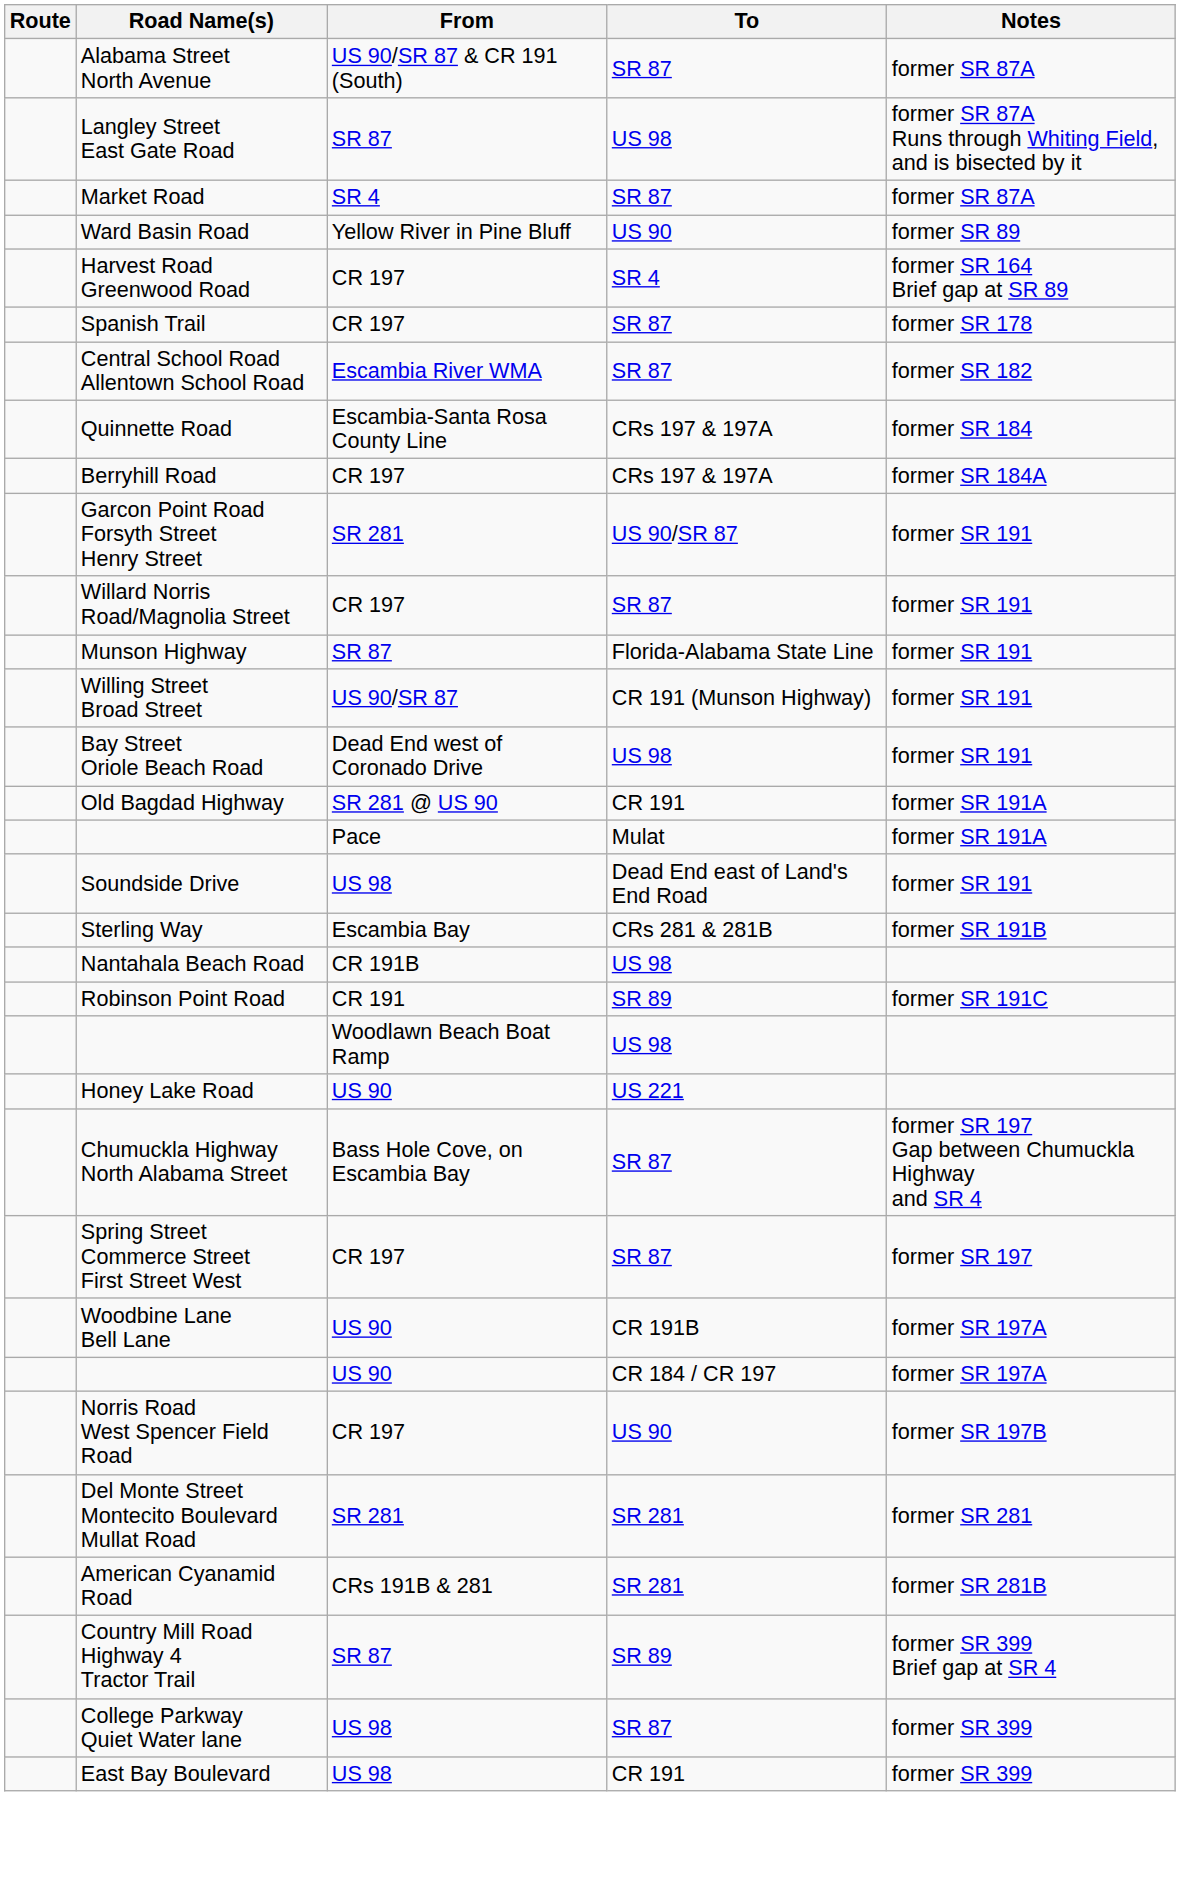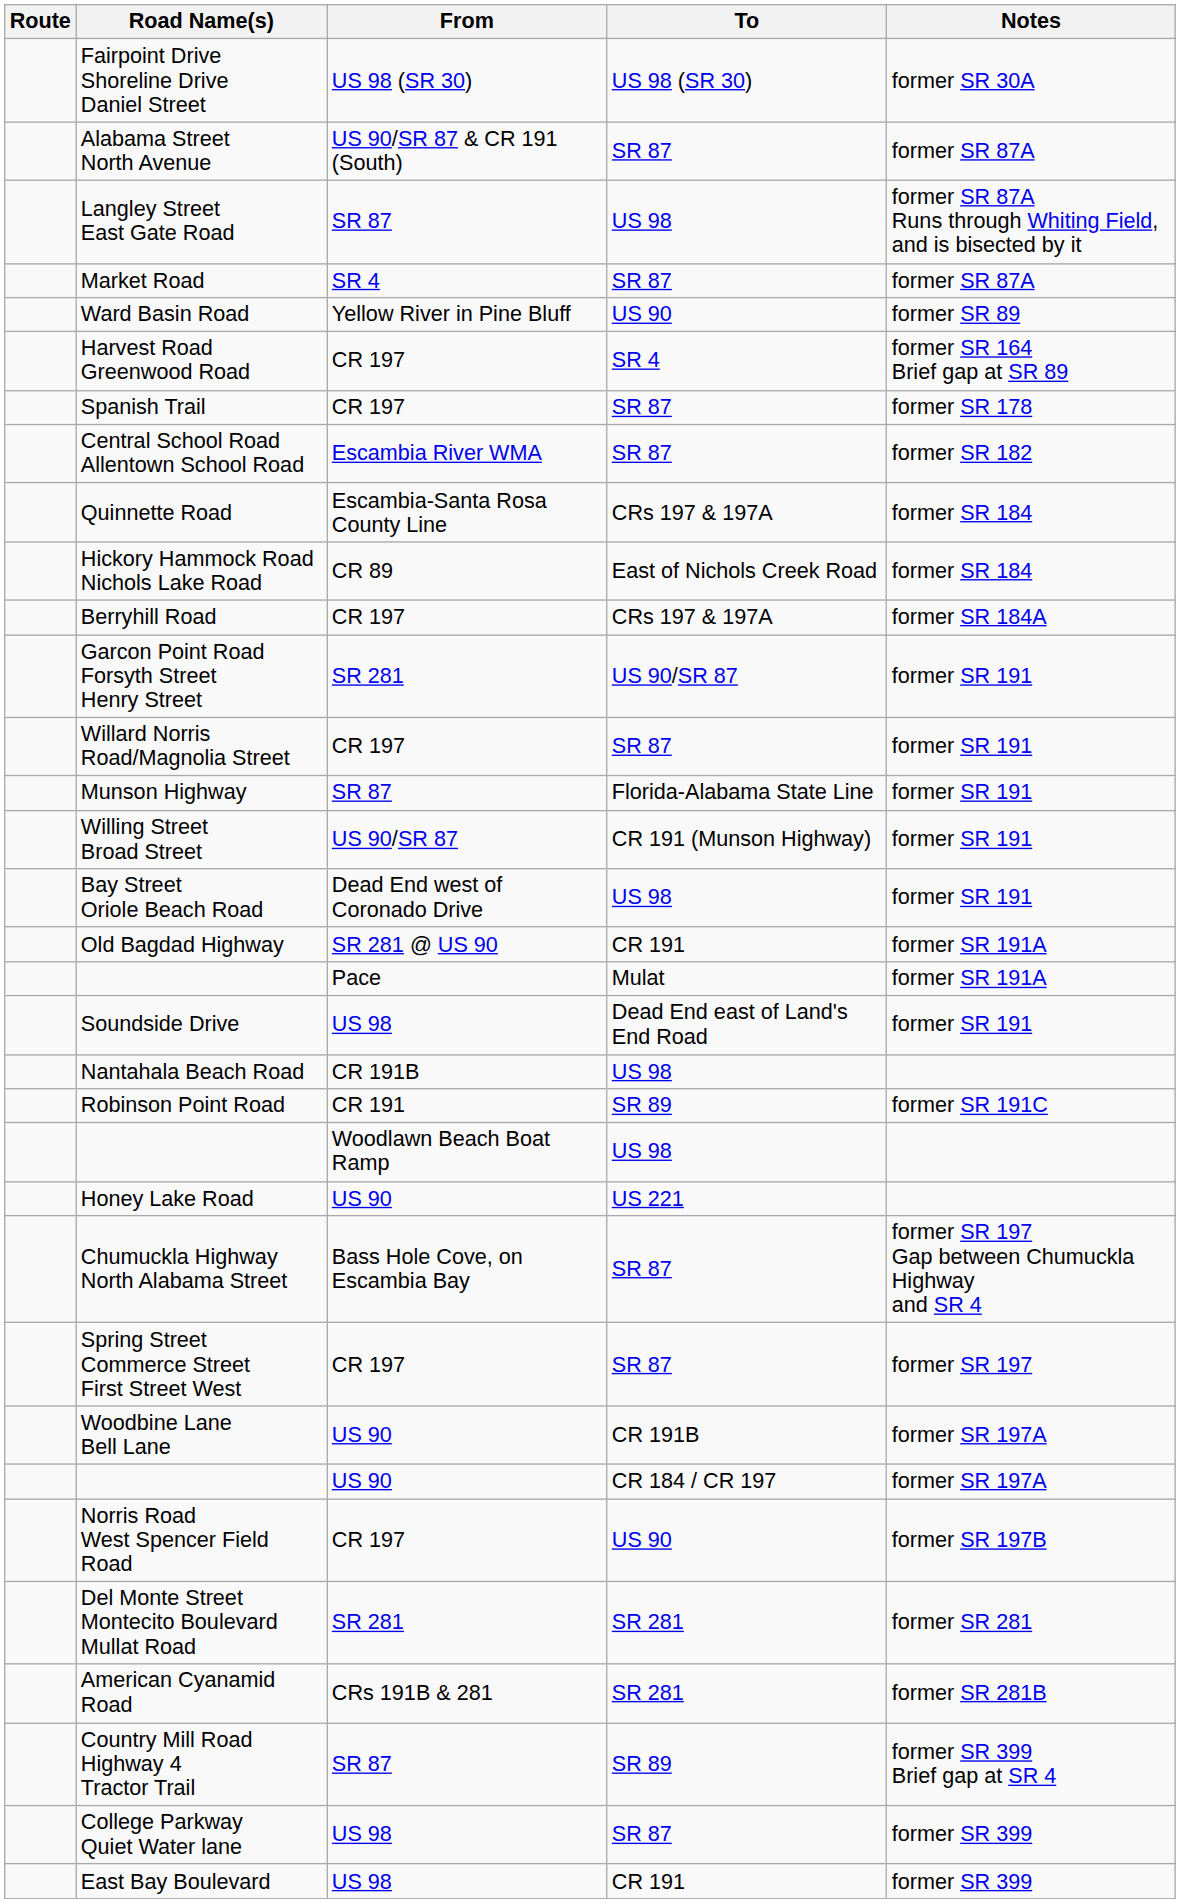 <table class="wikitable">
 <tr>
 <th>Route</th>
 <th>Road Name(s)</th>
 <th width=200px>From</th>
 <th width=200px>To</th>
 <th>Notes</th>
+</tr>
+<tr>
+<td></td>
+<td>Fairpoint Drive<br>Shoreline Drive<br>Daniel Street</td>
+<td><a href='#'>US 98</a> (<a href='#'>SR 30</a>)</td>
+<td><a href='#'>US 98</a> (<a href='#'>SR 30</a>)</td>
+<td>former <a href='#'>SR 30A</a></td>
 </tr>
 <tr>
 <td></td>
 <td>Alabama Street<br>North Avenue</td>
 <td><a href='#'>US 90</a>/<a href='#'>SR 87</a> & CR 191 (South)</td>
 <td><a href='#'>SR 87</a></td>
 <td>former <a href='#'>SR 87A</a></td>
 </tr>
 <tr>
 <td></td>
 <td>Langley Street<br>East Gate Road</td>
 <td><a href='#'>SR 87</a></td>
 <td><a href='#'>US 98</a></td>
 <td>former <a href='#'>SR 87A</a><br>Runs through <a href='#'>Whiting Field</a>, and is bisected by it</td>
 </tr>
 <tr>
 <td></td>
 <td>Market Road</td>
 <td><a href='#'>SR 4</a></td>
 <td><a href='#'>SR 87</a></td>
 <td>former <a href='#'>SR 87A</a></td>
 </tr>
 <tr>
 <td></td>
 <td>Ward Basin Road</td>
 <td>Yellow River in Pine Bluff</td>
 <td><a href='#'>US 90</a></td>
 <td>former <a href='#'>SR 89</a></td>
 </tr>
 <tr>
 <td></td>
 <td>Harvest Road<br>Greenwood Road</td>
 <td>CR 197</td>
 <td><a href='#'>SR 4</a></td>
 <td>former <a href='#'>SR 164</a><br>Brief gap at <a href='#'>SR 89</a></td>
 </tr>
 <tr>
 <td></td>
 <td>Spanish Trail</td>
 <td>CR 197</td>
 <td><a href='#'>SR 87</a></td>
 <td>former <a href='#'>SR 178</a></td>
 </tr>
 <tr>
 <td></td>
 <td>Central School Road<br>Allentown School Road</td>
 <td><a href='#'>Escambia River WMA</a></td>
 <td><a href='#'>SR 87</a></td>
 <td>former <a href='#'>SR 182</a></td>
 </tr>
 <tr>
 <td></td>
 <td>Quinnette Road</td>
 <td>Escambia-Santa Rosa County Line</td>
 <td>CRs 197 & 197A</td>
+<td>former <a href='#'>SR 184</a></td>
+</tr>
+<tr>
+<td></td>
+<td>Hickory Hammock Road<br>Nichols Lake Road</td>
+<td>CR 89</td>
+<td>East of Nichols Creek Road</td>
 <td>former <a href='#'>SR 184</a></td>
 </tr>
 <tr>
 <td></td>
 <td>Berryhill Road</td>
 <td>CR 197</td>
 <td>CRs 197 & 197A</td>
 <td>former <a href='#'>SR 184A</a></td>
 </tr>
 <tr>
 <td></td>
 <td>Garcon Point Road<br>Forsyth Street<br>Henry Street</td>
 <td><a href='#'>SR 281</a></td>
 <td><a href='#'>US 90</a>/<a href='#'>SR 87</a></td>
 <td>former <a href='#'>SR 191</a></td>
 </tr>
 <tr>
 <td></td>
 <td>Willard Norris Road/Magnolia Street</td>
 <td>CR 197</td>
 <td><a href='#'>SR 87</a></td>
 <td>former <a href='#'>SR 191</a></td>
 </tr>
 <tr>
 <td></td>
 <td>Munson Highway</td>
 <td><a href='#'>SR 87</a></td>
 <td>Florida-Alabama State Line</td>
 <td>former <a href='#'>SR 191</a></td>
 </tr>
 <tr>
 <td></td>
 <td>Willing Street<br>Broad Street</td>
 <td><a href='#'>US 90</a>/<a href='#'>SR 87</a></td>
 <td>CR 191 (Munson Highway)</td>
 <td>former <a href='#'>SR 191</a></td>
 </tr>
 <tr>
 <td></td>
 <td>Bay Street<br>Oriole Beach Road</td>
 <td>Dead End west of Coronado Drive</td>
 <td><a href='#'>US 98</a></td>
 <td>former <a href='#'>SR 191</a></td>
 </tr>
 <tr>
 <td></td>
 <td>Old Bagdad Highway</td>
 <td><a href='#'>SR 281</a> @ <a href='#'>US 90</a></td>
 <td>CR 191</td>
 <td>former <a href='#'>SR 191A</a></td>
 </tr>
 <tr>
 <td></td>
 <td></td>
 <td>Pace</td>
 <td>Mulat</td>
 <td>former <a href='#'>SR 191A</a></td>
 </tr>
 <tr>
 <td></td>
 <td>Soundside Drive</td>
 <td><a href='#'>US 98</a></td>
 <td>Dead End east of Land's End Road</td>
 <td>former <a href='#'>SR 191</a></td>
-</tr>
-<tr>
-<td></td>
-<td>Sterling Way</td>
-<td>Escambia Bay</td>
-<td>CRs 281 & 281B</td>
-<td>former <a href='#'>SR 191B</a></td>
 </tr>
 <tr>
 <td></td>
 <td>Nantahala Beach Road</td>
 <td>CR 191B</td>
 <td><a href='#'>US 98</a></td>
 <td></td>
 </tr>
 <tr>
 <td></td>
 <td>Robinson Point Road</td>
 <td>CR 191</td>
 <td><a href='#'>SR 89</a></td>
 <td>former <a href='#'>SR 191C</a></td>
 </tr>
 <tr>
 <td></td>
 <td></td>
 <td>Woodlawn Beach Boat Ramp</td>
 <td><a href='#'>US 98</a></td>
 <td></td>
 </tr>
 <tr>
 <td></td>
 <td>Honey Lake Road</td>
 <td><a href='#'>US 90</a></td>
 <td><a href='#'>US 221</a></td>
 <td></td>
 </tr>
 <tr>
 <td></td>
 <td>Chumuckla Highway<br>North Alabama Street</td>
 <td>Bass Hole Cove, on Escambia Bay</td>
 <td><a href='#'>SR 87</a></td>
 <td>former <a href='#'>SR 197</a><br>Gap between Chumuckla Highway<br>and <a href='#'>SR 4</a></td>
 </tr>
 <tr>
 <td></td>
 <td>Spring Street<br>Commerce Street<br>First Street West</td>
 <td>CR 197</td>
 <td><a href='#'>SR 87</a></td>
 <td>former <a href='#'>SR 197</a></td>
 </tr>
 <tr>
 <td></td>
 <td>Woodbine Lane<br>Bell Lane</td>
 <td><a href='#'>US 90</a></td>
 <td>CR 191B</td>
 <td>former <a href='#'>SR 197A</a></td>
 </tr>
 <tr>
 <td></td>
 <td></td>
 <td><a href='#'>US 90</a></td>
 <td>CR 184 / CR 197</td>
 <td>former <a href='#'>SR 197A</a></td>
 </tr>
 <tr>
 <td></td>
 <td>Norris Road<br>West Spencer Field Road</td>
 <td>CR 197</td>
 <td><a href='#'>US 90</a></td>
 <td>former <a href='#'>SR 197B</a></td>
 </tr>
 <tr>
 <td></td>
 <td>Del Monte Street<br>Montecito Boulevard<br>Mullat Road</td>
 <td><a href='#'>SR 281</a></td>
 <td><a href='#'>SR 281</a></td>
 <td>former <a href='#'>SR 281</a></td>
 </tr>
 <tr>
 <td></td>
 <td>American Cyanamid Road</td>
 <td>CRs 191B & 281</td>
 <td><a href='#'>SR 281</a></td>
 <td>former <a href='#'>SR 281B</a></td>
 </tr>
 <tr>
 <td></td>
 <td>Country Mill Road<br>Highway 4<br>Tractor Trail</td>
 <td><a href='#'>SR 87</a></td>
 <td><a href='#'>SR 89</a></td>
 <td>former <a href='#'>SR 399</a><br>Brief gap at <a href='#'>SR 4</a></td>
 </tr>
 <tr>
 <td></td>
 <td>College Parkway<br>Quiet Water lane</td>
 <td><a href='#'>US 98</a></td>
 <td><a href='#'>SR 87</a></td>
 <td>former <a href='#'>SR 399</a></td>
 </tr>
 <tr>
 <td></td>
 <td>East Bay Boulevard</td>
 <td><a href='#'>US 98</a></td>
 <td>CR 191</td>
 <td>former <a href='#'>SR 399</a></td>
 </tr>
 </table>
